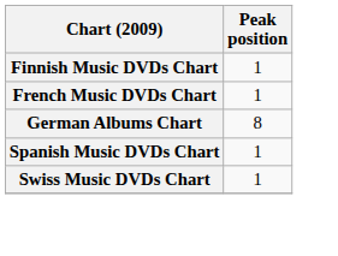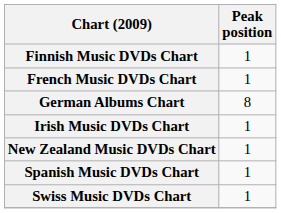 <table class="wikitable plainrowheaders sortable" style="text-align:center;" border="1">
 <tr>
 <th scope="col">Chart (2009)</th>
 <th scope="col">Peak<br>position</th>
 </tr>
 <tr>
 <th scope="row">Finnish Music DVDs Chart</th>
 <td>1</td>
 </tr>
 <tr>
 <th scope="row">French Music DVDs Chart</th>
 <td>1</td>
 </tr>
 <tr>
 <th scope="row">German Albums Chart</th>
 <td>8</td>
 </tr>
 <tr>
+<th scope="row">Irish Music DVDs Chart</th>
+<td>1</td>
+</tr>
+<tr>
+<th scope="row">New Zealand Music DVDs Chart</th>
+<td>1</td>
+</tr>
+<tr>
 <th scope="row">Spanish Music DVDs Chart</th>
 <td>1</td>
 </tr>
 <tr>
 <th scope="row">Swiss Music DVDs Chart</th>
 <td>1</td>
 </tr>
 <tr>
 </tr>
 </table>
